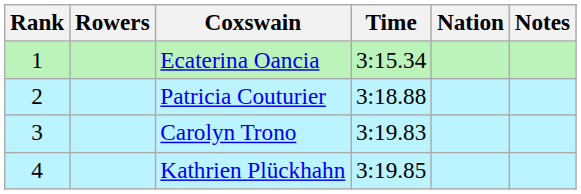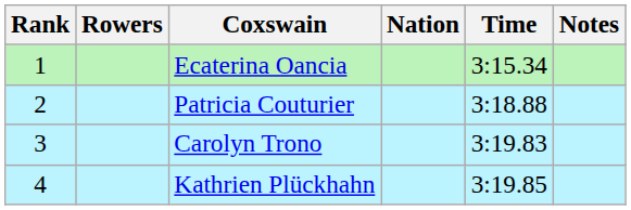 <table class="wikitable sortable" style="text-align:center">
 <tr>
 <th>Rank</th>
 <th>Rowers</th>
 <th>Coxswain</th>
+<th>Nation</th>
 <th>Time</th>
-<th>Nation</th>
 <th>Notes</th>
 </tr>
 <tr bgcolor=bbf3bb>
 <td>1</td>
 <td align=left data-sort-value="Badea, Ioana"></td>
 <td align=left data-sort-value="Oancia, Ecaterina"><a href='#'>Ecaterina Oancia</a></td>
+<td align=left></td>
 <td>3:15.34</td>
-<td align=left></td>
 <td></td>
 </tr>
 <tr bgcolor=bbf3ff>
 <td>2</td>
 <td align=left data-sort-value="Dubedat-Briero, Lydie"></td>
 <td align=left data-sort-value="Couturier, Patricia"><a href='#'>Patricia Couturier</a></td>
+<td align=left></td>
 <td>3:18.88</td>
-<td align=left></td>
 <td></td>
 </tr>
 <tr bgcolor=bbf3ff>
 <td>3</td>
 <td align=left data-sort-value="Harber, Vicki"></td>
 <td align=left data-sort-value="Trono, Carolyn"><a href='#'>Carolyn Trono</a></td>
+<td align=left></td>
 <td>3:19.83</td>
-<td align=left></td>
 <td></td>
 </tr>
 <tr bgcolor=bbf3ff>
 <td>4</td>
 <td align=left data-sort-value="Dickmann, Anne"></td>
 <td align=left data-sort-value="Plückhahn, Kathrien"><a href='#'>Kathrien Plückhahn</a></td>
+<td align=left></td>
 <td>3:19.85</td>
-<td align=left></td>
 <td></td>
 </tr>
 </table>
